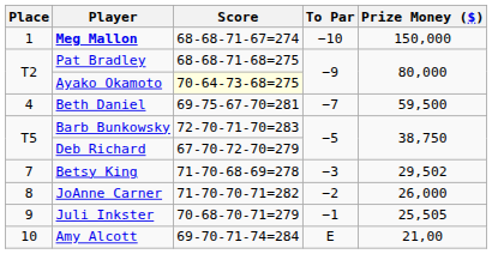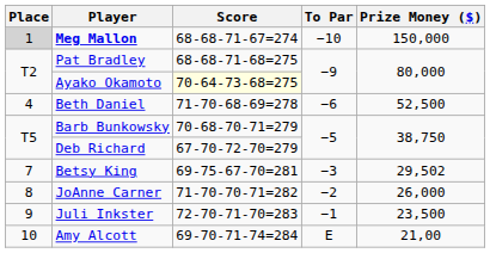 <table class="wikitable">
 <tr>
 <th>Place</th>
 <th>Player</th>
 <th>Score</th>
 <th>To Par</th>
 <th>Prize Money (<a href='#'>$</a>)</th>
 </tr>
 <tr>
-<td align=center>1</td>
+<td align=center style="background: lightgrey;">1</td>
 <td> <strong><a href='#'>Meg Mallon</a></strong></td>
 <td>68-68-71-67=274</td>
 <td align=center>−10</td>
 <td align=center>150,000</td>
 </tr>
 <tr>
 <td align=center rowspan=2>T2</td>
 <td> <a href='#'>Pat Bradley</a></td>
 <td>68-68-71-68=275</td>
 <td align=center rowspan=2>−9</td>
 <td align=center rowspan=2>80,000</td>
 </tr>
 <tr>
 <td> <a href='#'>Ayako Okamoto</a></td>
 <td style="background: lightyellow;">70-64-73-68=275</td>
 </tr>
 <tr>
 <td align=center>4</td>
 <td> <a href='#'>Beth Daniel</a></td>
-<td>69-75-67-70=281</td>
-<td align=center>−7</td>
-<td align=center>59,500</td>
+<td>71-70-68-69=278</td>
+<td align=center>−6</td>
+<td align=center>52,500</td>
 </tr>
 <tr>
 <td align=center rowspan=2>T5</td>
 <td> <a href='#'>Barb Bunkowsky</a></td>
-<td>72-70-71-70=283</td>
+<td>70-68-70-71=279</td>
 <td align=center rowspan=2>−5</td>
 <td align=center rowspan=2>38,750</td>
 </tr>
 <tr>
 <td> <a href='#'>Deb Richard</a></td>
 <td>67-70-72-70=279</td>
 </tr>
 <tr>
 <td align=center>7</td>
 <td> <a href='#'>Betsy King</a></td>
-<td>71-70-68-69=278</td>
+<td>69-75-67-70=281</td>
 <td align=center>−3</td>
 <td align=center>29,502</td>
 </tr>
 <tr>
 <td align=center>8</td>
 <td> <a href='#'>JoAnne Carner</a></td>
 <td>71-70-70-71=282</td>
 <td align=center>−2</td>
 <td align=center>26,000</td>
 </tr>
 <tr>
 <td align=center>9</td>
 <td> <a href='#'>Juli Inkster</a></td>
-<td>70-68-70-71=279</td>
+<td>72-70-71-70=283</td>
 <td align=center>−1</td>
-<td align=center>25,505</td>
+<td align=center>23,500</td>
 </tr>
 <tr>
 <td align=center>10</td>
 <td> <a href='#'>Amy Alcott</a></td>
 <td>69-70-71-74=284</td>
 <td align=center>E</td>
 <td align=center>21,00</td>
 </tr>
 </table>
